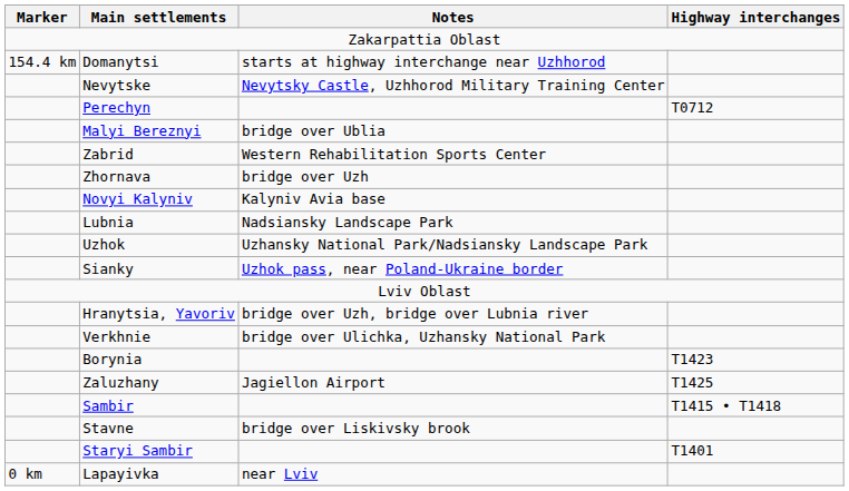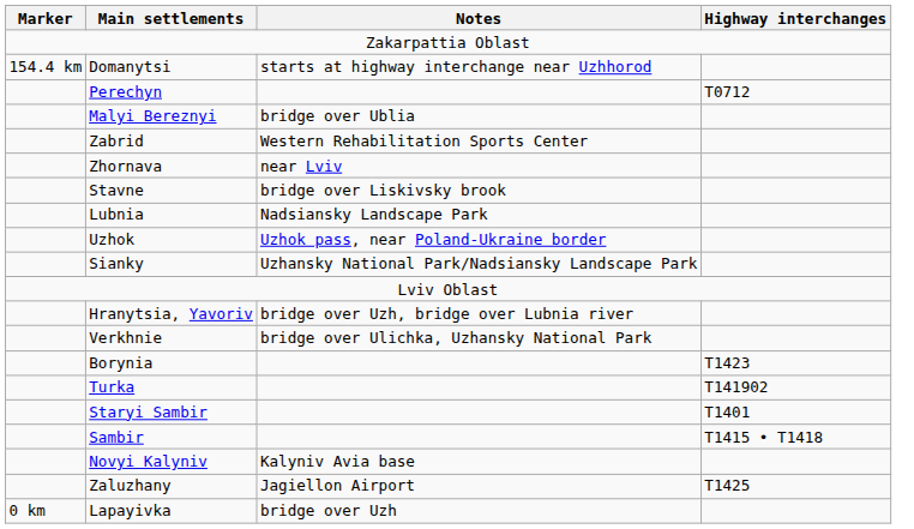 <table class="wikitable">
 <tr>
 <th>Marker</th>
 <th>Main settlements</th>
 <th>Notes</th>
 <th>Highway interchanges</th>
 </tr>
 <tr>
 <td align=center colspan=4>Zakarpattia Oblast</td>
 </tr>
 <tr>
 <td>154.4 km</td>
 <td>Domanytsi</td>
 <td>starts at highway interchange near <a href='#'>Uzhhorod</a></td>
 <td> </td>
-</tr>
-<tr>
-<td></td>
-<td>Nevytske</td>
-<td><a href='#'>Nevytsky Castle</a>, Uzhhorod Military Training Center</td>
-<td></td>
 </tr>
 <tr>
 <td></td>
 <td><a href='#'>Perechyn</a></td>
 <td></td>
 <td>T0712</td>
 </tr>
 <tr>
 <td></td>
 <td><a href='#'>Malyi Bereznyi</a></td>
 <td>bridge over Ublia</td>
 <td></td>
 </tr>
 <tr>
 <td></td>
 <td>Zabrid</td>
 <td>Western Rehabilitation Sports Center</td>
 <td></td>
 </tr>
 <tr>
 <td></td>
 <td>Zhornava</td>
-<td>bridge over Uzh</td>
+<td>near <a href='#'>Lviv</a></td>
 <td></td>
 </tr>
 <tr>
 <td></td>
-<td><a href='#'>Novyi Kalyniv</a></td>
-<td>Kalyniv Avia base</td>
+<td>Stavne</td>
+<td>bridge over Liskivsky brook</td>
 <td></td>
 </tr>
 <tr>
 <td></td>
 <td>Lubnia</td>
 <td>Nadsiansky Landscape Park</td>
 <td></td>
 </tr>
 <tr>
 <td></td>
 <td>Uzhok</td>
-<td>Uzhansky National Park/Nadsiansky Landscape Park</td>
+<td><a href='#'>Uzhok pass</a>, near <a href='#'>Poland-Ukraine border</a></td>
 <td></td>
 </tr>
 <tr>
 <td></td>
 <td>Sianky</td>
-<td><a href='#'>Uzhok pass</a>, near <a href='#'>Poland-Ukraine border</a></td>
+<td>Uzhansky National Park/Nadsiansky Landscape Park</td>
 <td></td>
 </tr>
 <tr>
 <td align=center colspan=4>Lviv Oblast</td>
 </tr>
 <tr>
 <td></td>
 <td>Hranytsia, <a href='#'>Yavoriv</a></td>
 <td>bridge over Uzh, bridge over Lubnia river</td>
 <td></td>
 </tr>
 <tr>
 <td></td>
 <td>Verkhnie</td>
 <td>bridge over Ulichka, Uzhansky National Park</td>
 <td></td>
 </tr>
 <tr>
 <td></td>
 <td>Borynia</td>
 <td></td>
 <td>T1423</td>
 </tr>
 <tr>
 <td></td>
-<td>Zaluzhany</td>
-<td>Jagiellon Airport</td>
-<td>T1425</td>
+<td><a href='#'>Turka</a></td>
+<td></td>
+<td>T141902</td>
+</tr>
+<tr>
+<td></td>
+<td><a href='#'>Staryi Sambir</a></td>
+<td></td>
+<td>T1401</td>
 </tr>
 <tr>
 <td></td>
 <td><a href='#'>Sambir</a></td>
 <td></td>
 <td>T1415 • T1418</td>
 </tr>
 <tr>
 <td></td>
-<td>Stavne</td>
-<td>bridge over Liskivsky brook</td>
+<td><a href='#'>Novyi Kalyniv</a></td>
+<td>Kalyniv Avia base</td>
 <td></td>
 </tr>
 <tr>
 <td></td>
-<td><a href='#'>Staryi Sambir</a></td>
-<td></td>
-<td>T1401</td>
+<td>Zaluzhany</td>
+<td>Jagiellon Airport</td>
+<td>T1425</td>
 </tr>
 <tr>
 <td>0 km</td>
 <td>Lapayivka</td>
-<td>near <a href='#'>Lviv</a></td>
+<td>bridge over Uzh</td>
 <td></td>
 </tr>
 </table>
